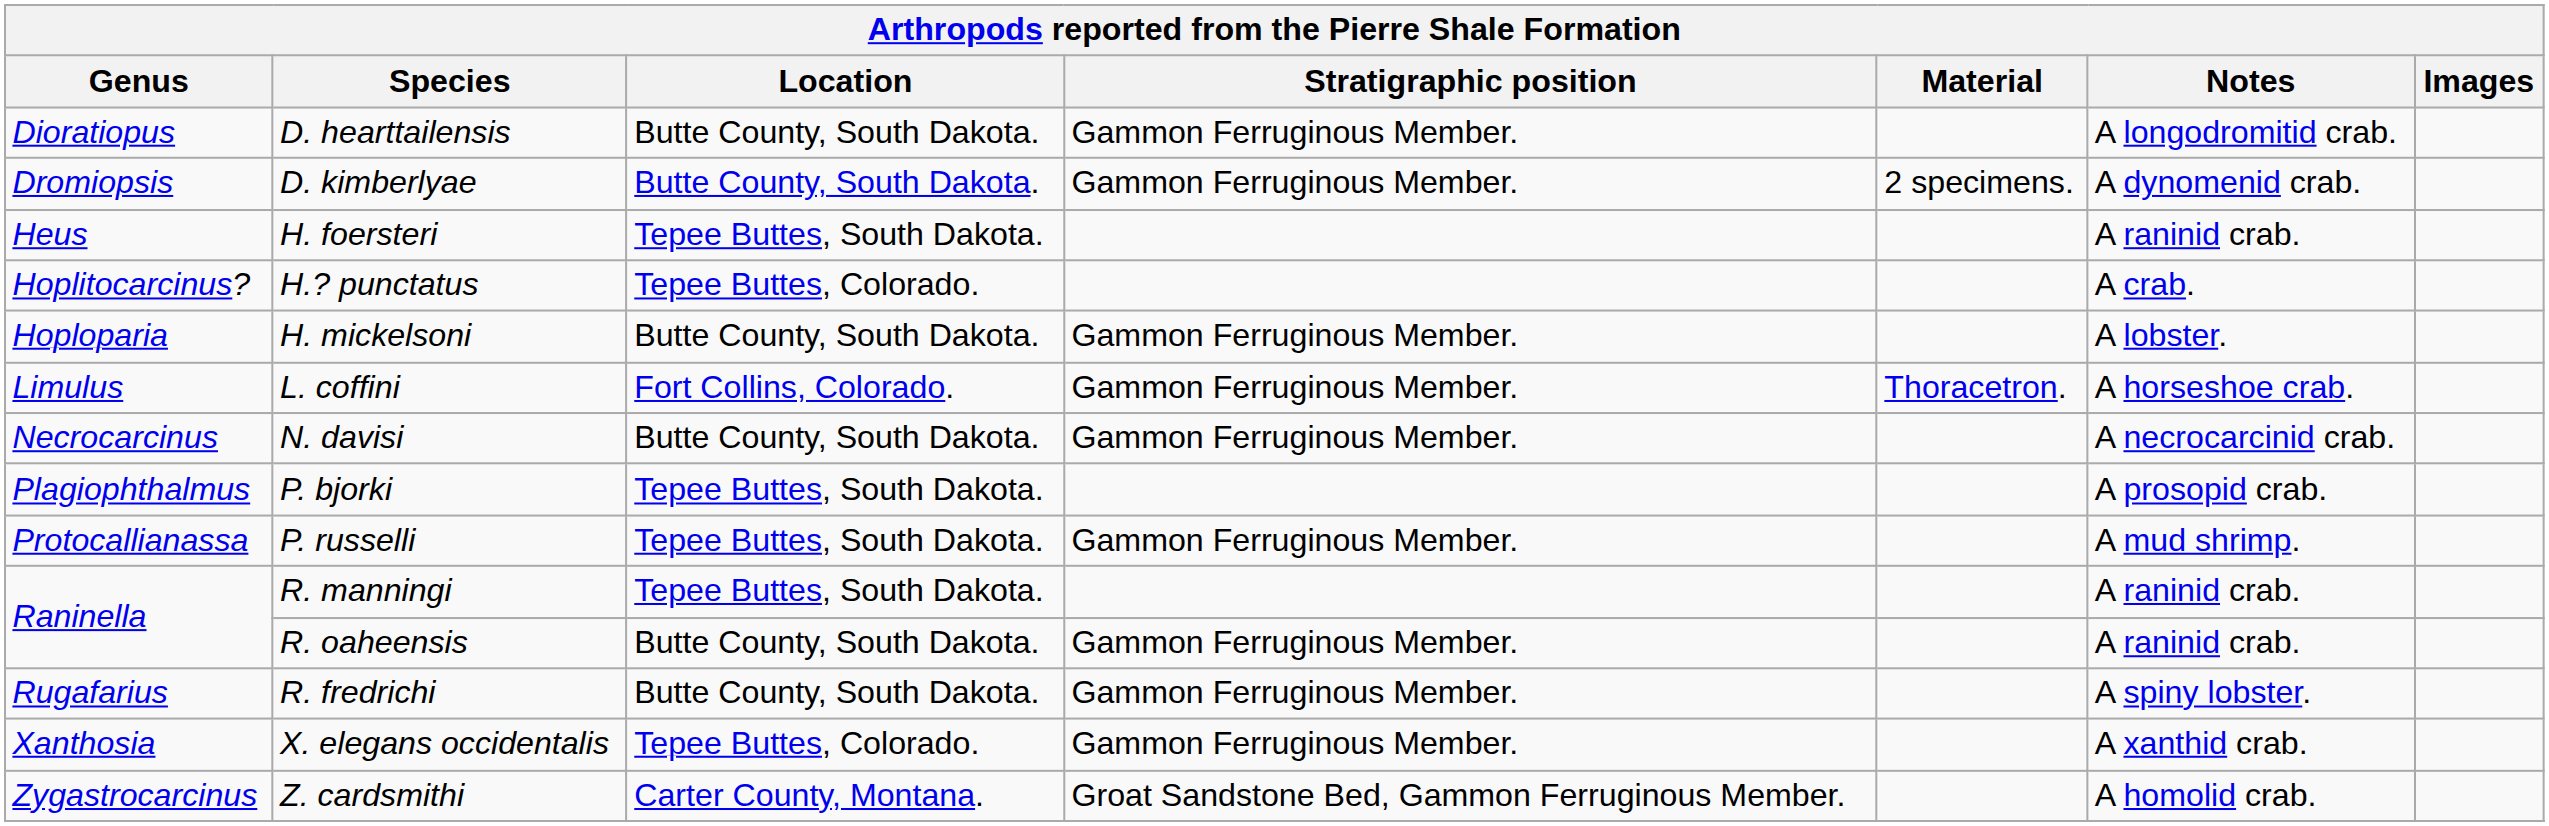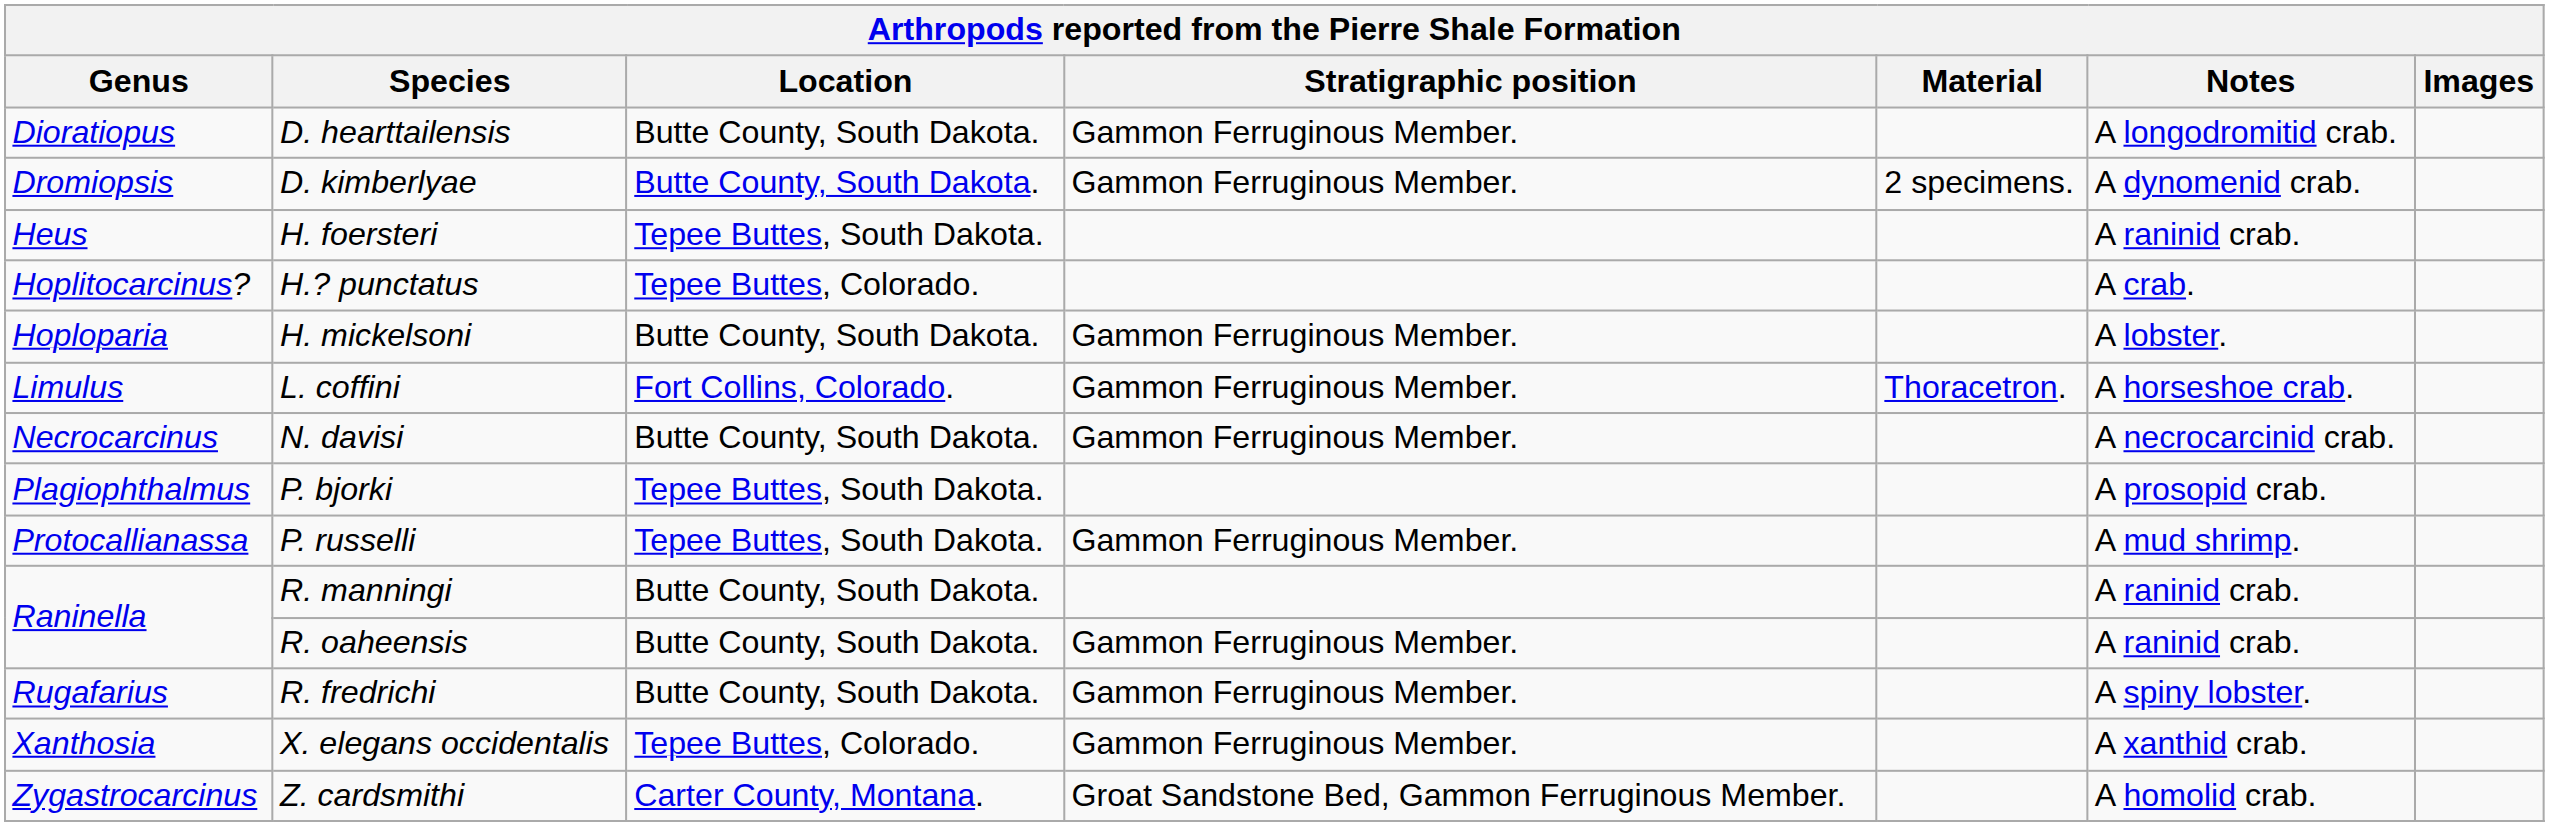 <table class="wikitable" align="center" width="100%">
 <tr>
 <th colspan="7" align="center"><strong><a href='#'>Arthropods</a> reported from the Pierre Shale Formation</strong></th>
 </tr>
 <tr>
 <th>Genus</th>
 <th>Species</th>
 <th>Location</th>
 <th><strong>Stratigraphic position</strong></th>
 <th><strong>Material</strong></th>
 <th>Notes</th>
 <th>Images</th>
 </tr>
 <tr>
 <td><em><a href='#'>Dioratiopus</a></em></td>
 <td><em>D. hearttailensis</em></td>
 <td>Butte County, South Dakota.</td>
 <td>Gammon Ferruginous Member.</td>
 <td></td>
 <td>A <a href='#'>longodromitid</a> crab.</td>
 <td></td>
 </tr>
 <tr>
 <td><em><a href='#'>Dromiopsis</a></em></td>
 <td><em>D. kimberlyae</em></td>
 <td><a href='#'>Butte County, South Dakota</a>.</td>
 <td>Gammon Ferruginous Member.</td>
 <td>2 specimens.</td>
 <td>A <a href='#'>dynomenid</a> crab.</td>
 <td></td>
 </tr>
 <tr>
 <td><em><a href='#'>Heus</a></em></td>
 <td><em>H. foersteri</em></td>
 <td><a href='#'>Tepee Buttes</a>, South Dakota.</td>
 <td></td>
 <td></td>
 <td>A <a href='#'>raninid</a> crab.</td>
 <td></td>
 </tr>
 <tr>
 <td><em><a href='#'>Hoplitocarcinus</a>?</em></td>
 <td><em>H.? punctatus</em></td>
 <td><a href='#'>Tepee Buttes</a>, Colorado.</td>
 <td></td>
 <td></td>
 <td>A <a href='#'>crab</a>.</td>
 <td></td>
 </tr>
 <tr>
 <td><em><a href='#'>Hoploparia</a></em></td>
 <td><em>H. mickelsoni</em></td>
 <td>Butte County, South Dakota.</td>
 <td>Gammon Ferruginous Member.</td>
 <td></td>
 <td>A <a href='#'>lobster</a>.</td>
 <td></td>
 </tr>
 <tr>
 <td><em><a href='#'>Limulus</a></em></td>
 <td><em>L. coffini</em></td>
 <td><a href='#'>Fort Collins, Colorado</a>.</td>
 <td>Gammon Ferruginous Member.</td>
 <td><a href='#'>Thoracetron</a>.</td>
 <td>A <a href='#'>horseshoe crab</a>.</td>
 <td></td>
 </tr>
 <tr>
 <td><em><a href='#'>Necrocarcinus</a></em></td>
 <td><em>N. davisi</em></td>
 <td>Butte County, South Dakota.</td>
 <td>Gammon Ferruginous Member.</td>
 <td></td>
 <td>A <a href='#'>necrocarcinid</a> crab.</td>
 <td></td>
 </tr>
 <tr>
 <td><em><a href='#'>Plagiophthalmus</a></em></td>
 <td><em>P. bjorki</em></td>
 <td><a href='#'>Tepee Buttes</a>, South Dakota.</td>
 <td></td>
 <td></td>
 <td>A <a href='#'>prosopid</a> crab.</td>
 <td></td>
 </tr>
 <tr>
 <td><em><a href='#'>Protocallianassa</a></em></td>
 <td><em>P. russelli</em></td>
 <td><a href='#'>Tepee Buttes</a>, South Dakota.</td>
 <td>Gammon Ferruginous Member.</td>
 <td></td>
 <td>A <a href='#'>mud shrimp</a>.</td>
 <td></td>
 </tr>
 <tr>
 <td rowspan=2><em><a href='#'>Raninella</a></em></td>
 <td><em>R. manningi</em></td>
-<td><a href='#'>Tepee Buttes</a>, South Dakota.</td>
+<td>Butte County, South Dakota.</td>
 <td></td>
 <td></td>
 <td>A <a href='#'>raninid</a> crab.</td>
 <td></td>
 </tr>
 <tr>
 <td><em>R. oaheensis</em></td>
 <td>Butte County, South Dakota.</td>
 <td>Gammon Ferruginous Member.</td>
 <td></td>
 <td>A <a href='#'>raninid</a> crab.</td>
 <td></td>
 </tr>
 <tr>
 <td><em><a href='#'>Rugafarius</a></em></td>
 <td><em>R. fredrichi</em></td>
 <td>Butte County, South Dakota.</td>
 <td>Gammon Ferruginous Member.</td>
 <td></td>
 <td>A <a href='#'>spiny lobster</a>.</td>
 <td></td>
 </tr>
 <tr>
 <td><em><a href='#'>Xanthosia</a></em></td>
 <td><em>X. elegans occidentalis</em></td>
 <td><a href='#'>Tepee Buttes</a>, Colorado.</td>
 <td>Gammon Ferruginous Member.</td>
 <td></td>
 <td>A <a href='#'>xanthid</a> crab.</td>
 <td></td>
 </tr>
 <tr>
 <td><em><a href='#'>Zygastrocarcinus</a></em></td>
 <td><em>Z. cardsmithi</em></td>
 <td><a href='#'>Carter County, Montana</a>.</td>
 <td>Groat Sandstone Bed, Gammon Ferruginous Member.</td>
 <td></td>
 <td>A <a href='#'>homolid</a> crab.</td>
 <td></td>
 </tr>
 <tr>
 </tr>
 </table>
